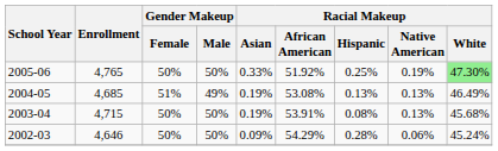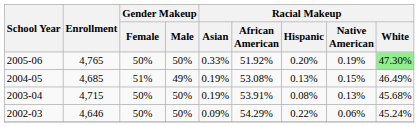 <table class="wikitable" style="font-size: 95%;">
 <tr>
 <th rowspan="2">School Year</th>
 <th rowspan="2">Enrollment</th>
 <th colspan="2">Gender Makeup</th>
 <th colspan="5">Racial Makeup</th>
 </tr>
 <tr>
 <th>Female</th>
 <th>Male</th>
 <th>Asian</th>
 <th>African <br>American</th>
 <th>Hispanic</th>
 <th>Native <br>American</th>
 <th>White</th>
 </tr>
 <tr>
 <td align="left">2005-06</td>
 <td align="center">4,765</td>
 <td align="center">50%</td>
 <td align="center">50%</td>
 <td align="center">0.33%</td>
 <td align="center">51.92%</td>
-<td align="center">0.25%</td>
+<td align="center">0.20%</td>
 <td align="center">0.19%</td>
 <td align="center" style="background: lightgreen;">47.30%</td>
 </tr>
 <tr>
 <td align="left">2004-05</td>
 <td align="center">4,685</td>
 <td align="center">51%</td>
 <td align="center">49%</td>
 <td align="center">0.19%</td>
 <td align="center">53.08%</td>
 <td align="center">0.13%</td>
-<td align="center">0.13%</td>
+<td align="center">0.15%</td>
 <td align="center">46.49%</td>
 </tr>
 <tr>
 <td align="left">2003-04</td>
 <td align="center">4,715</td>
 <td align="center">50%</td>
 <td align="center">50%</td>
 <td align="center">0.19%</td>
 <td align="center">53.91%</td>
 <td align="center">0.08%</td>
 <td align="center">0.13%</td>
 <td align="center">45.68%</td>
 </tr>
 <tr>
 <td align="left">2002-03</td>
 <td align="center">4,646</td>
 <td align="center">50%</td>
 <td align="center">50%</td>
 <td align="center">0.09%</td>
 <td align="center">54.29%</td>
-<td align="center">0.28%</td>
+<td align="center">0.22%</td>
 <td align="center">0.06%</td>
 <td align="center">45.24%</td>
 </tr>
 <tr>
 </tr>
 </table>
